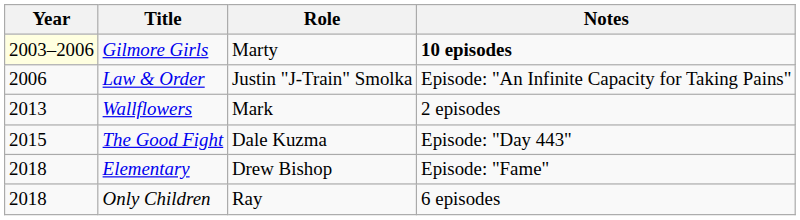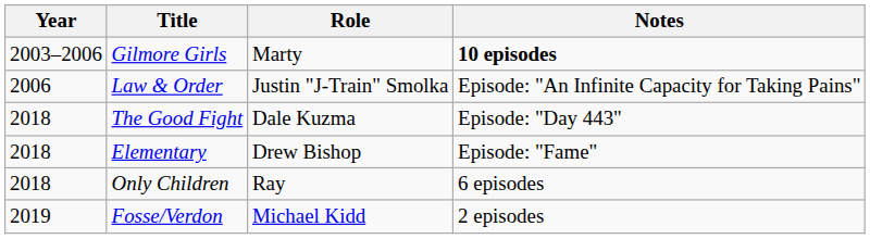 <table class="wikitable sortable">
 <tr>
 <th>Year</th>
 <th>Title</th>
 <th>Role</th>
 <th>Notes</th>
 </tr>
 <tr>
-<td style="background: lightyellow;">2003–2006</td>
+<td>2003–2006</td>
 <td><em><a href='#'>Gilmore Girls</a></em></td>
 <td>Marty</td>
 <td><strong>10 episodes</strong></td>
 </tr>
 <tr>
 <td>2006</td>
 <td><em><a href='#'>Law & Order</a></em></td>
 <td>Justin "J-Train" Smolka</td>
 <td>Episode: "An Infinite Capacity for Taking Pains"</td>
 </tr>
 <tr>
-<td>2013</td>
-<td><a href='#'><em>Wallflowers</em></a></td>
-<td>Mark</td>
-<td>2 episodes</td>
-</tr>
-<tr>
-<td>2015</td>
+<td>2018</td>
 <td><em><a href='#'>The Good Fight</a></em></td>
 <td>Dale Kuzma</td>
 <td>Episode: "Day 443"</td>
 </tr>
 <tr>
 <td>2018</td>
 <td><a href='#'><em>Elementary</em></a></td>
 <td>Drew Bishop</td>
 <td>Episode: "Fame"</td>
 </tr>
 <tr>
 <td>2018</td>
 <td><em>Only Children</em></td>
 <td>Ray</td>
 <td>6 episodes</td>
 </tr>
+<tr>
+<td>2019</td>
+<td><em><a href='#'>Fosse/Verdon</a></em></td>
+<td><a href='#'>Michael Kidd</a></td>
+<td>2 episodes</td>
+</tr>
 </table>
